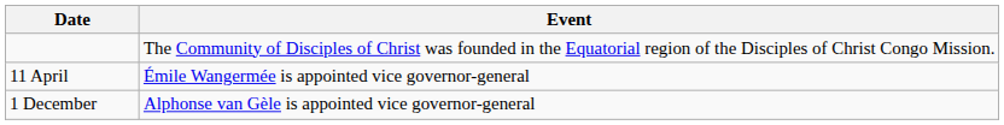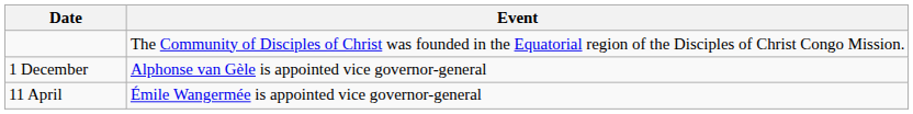 <table class=wikitable>
 <tr>
 <th style="width:7em">Date</th>
 <th>Event</th>
 </tr>
 <tr>
 <td></td>
 <td>The <a href='#'>Community of Disciples of Christ</a> was founded in the <a href='#'>Equatorial</a> region of the Disciples of Christ Congo Mission.</td>
 </tr>
 <tr>
+<td>1 December</td>
+<td><a href='#'>Alphonse van Gèle</a> is appointed vice governor-general</td>
+</tr>
+<tr>
 <td>11 April</td>
 <td><a href='#'>Émile Wangermée</a> is appointed vice governor-general</td>
 </tr>
-<tr>
-<td>1 December</td>
-<td><a href='#'>Alphonse van Gèle</a> is appointed vice governor-general</td>
-</tr>
 </table>
